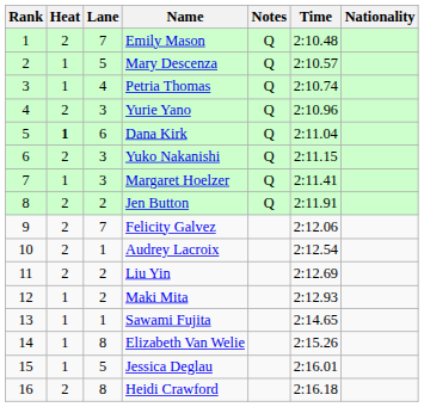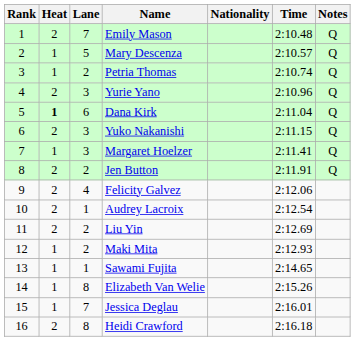 <table class="wikitable sortable" style="text-align:center">
 <tr>
 <th>Rank</th>
 <th>Heat</th>
 <th>Lane</th>
 <th>Name</th>
+<th>Nationality</th>
+<th>Time</th>
 <th>Notes</th>
-<th>Time</th>
-<th>Nationality</th>
 </tr>
 <tr bgcolor=ccffcc>
 <td>1</td>
 <td>2</td>
 <td>7</td>
 <td align=left><a href='#'>Emily Mason</a></td>
+<td align=left></td>
+<td>2:10.48</td>
 <td>Q</td>
-<td>2:10.48</td>
-<td align=left></td>
 </tr>
 <tr bgcolor=ccffcc>
 <td>2</td>
 <td>1</td>
 <td>5</td>
 <td align=left><a href='#'>Mary Descenza</a></td>
+<td align=left></td>
+<td>2:10.57</td>
 <td>Q</td>
-<td>2:10.57</td>
-<td align=left></td>
 </tr>
 <tr bgcolor=ccffcc>
 <td>3</td>
 <td>1</td>
-<td>4</td>
+<td>2</td>
 <td align=left><a href='#'>Petria Thomas</a></td>
+<td align=left></td>
+<td>2:10.74</td>
 <td>Q</td>
-<td>2:10.74</td>
-<td align=left></td>
 </tr>
 <tr bgcolor=ccffcc>
 <td>4</td>
 <td>2</td>
 <td>3</td>
 <td align=left><a href='#'>Yurie Yano</a></td>
+<td align=left></td>
+<td>2:10.96</td>
 <td>Q</td>
-<td>2:10.96</td>
-<td align=left></td>
 </tr>
 <tr bgcolor=ccffcc>
 <td>5</td>
 <td><strong>1</strong></td>
 <td>6</td>
 <td align=left><a href='#'>Dana Kirk</a></td>
+<td align=left></td>
+<td>2:11.04</td>
 <td>Q</td>
-<td>2:11.04</td>
-<td align=left></td>
 </tr>
 <tr bgcolor=ccffcc>
 <td>6</td>
 <td>2</td>
 <td>3</td>
 <td align=left><a href='#'>Yuko Nakanishi</a></td>
+<td align=left></td>
+<td>2:11.15</td>
 <td>Q</td>
-<td>2:11.15</td>
-<td align=left></td>
 </tr>
 <tr bgcolor=ccffcc>
 <td>7</td>
 <td>1</td>
 <td>3</td>
 <td align=left><a href='#'>Margaret Hoelzer</a></td>
+<td align=left></td>
+<td>2:11.41</td>
 <td>Q</td>
-<td>2:11.41</td>
-<td align=left></td>
 </tr>
 <tr bgcolor=ccffcc>
 <td>8</td>
 <td>2</td>
 <td>2</td>
 <td align=left><a href='#'>Jen Button</a></td>
+<td align=left></td>
+<td>2:11.91</td>
 <td>Q</td>
-<td>2:11.91</td>
-<td align=left></td>
 </tr>
 <tr>
 <td>9</td>
 <td>2</td>
-<td>7</td>
+<td>4</td>
 <td align=left><a href='#'>Felicity Galvez</a></td>
+<td align=left></td>
+<td>2:12.06</td>
 <td></td>
-<td>2:12.06</td>
-<td align=left></td>
 </tr>
 <tr>
 <td>10</td>
 <td>2</td>
 <td>1</td>
 <td align=left><a href='#'>Audrey Lacroix</a></td>
+<td align=left></td>
+<td>2:12.54</td>
 <td></td>
-<td>2:12.54</td>
-<td align=left></td>
 </tr>
 <tr>
 <td>11</td>
 <td>2</td>
 <td>2</td>
 <td align=left><a href='#'>Liu Yin</a></td>
+<td align=left></td>
+<td>2:12.69</td>
 <td></td>
-<td>2:12.69</td>
-<td align=left></td>
 </tr>
 <tr>
 <td>12</td>
 <td>1</td>
 <td>2</td>
 <td align=left><a href='#'>Maki Mita</a></td>
+<td align=left></td>
+<td>2:12.93</td>
 <td></td>
-<td>2:12.93</td>
-<td align=left></td>
 </tr>
 <tr>
 <td>13</td>
 <td>1</td>
 <td>1</td>
 <td align=left><a href='#'>Sawami Fujita</a></td>
+<td align=left></td>
+<td>2:14.65</td>
 <td></td>
-<td>2:14.65</td>
-<td align=left></td>
 </tr>
 <tr>
 <td>14</td>
 <td>1</td>
 <td>8</td>
 <td align=left><a href='#'>Elizabeth Van Welie</a></td>
+<td align=left></td>
+<td>2:15.26</td>
 <td></td>
-<td>2:15.26</td>
-<td align=left></td>
 </tr>
 <tr>
 <td>15</td>
 <td>1</td>
-<td>5</td>
+<td>7</td>
 <td align=left><a href='#'>Jessica Deglau</a></td>
+<td align=left></td>
+<td>2:16.01</td>
 <td></td>
-<td>2:16.01</td>
-<td align=left></td>
 </tr>
 <tr>
 <td>16</td>
 <td>2</td>
 <td>8</td>
 <td align=left><a href='#'>Heidi Crawford</a></td>
+<td align=left></td>
+<td>2:16.18</td>
 <td></td>
-<td>2:16.18</td>
-<td align=left></td>
 </tr>
 </table>
